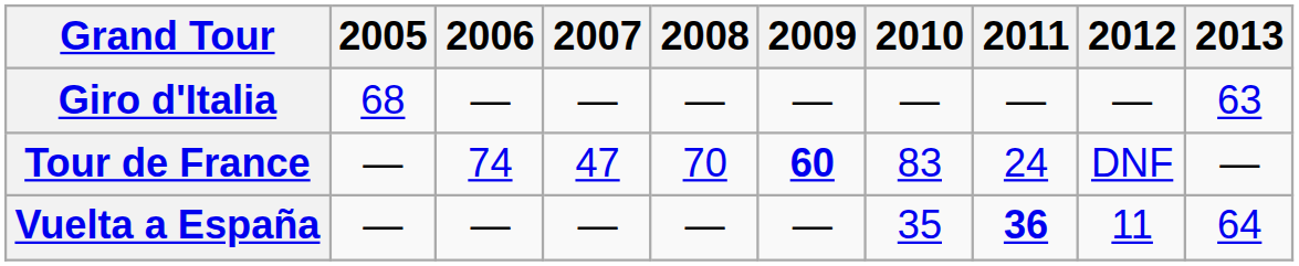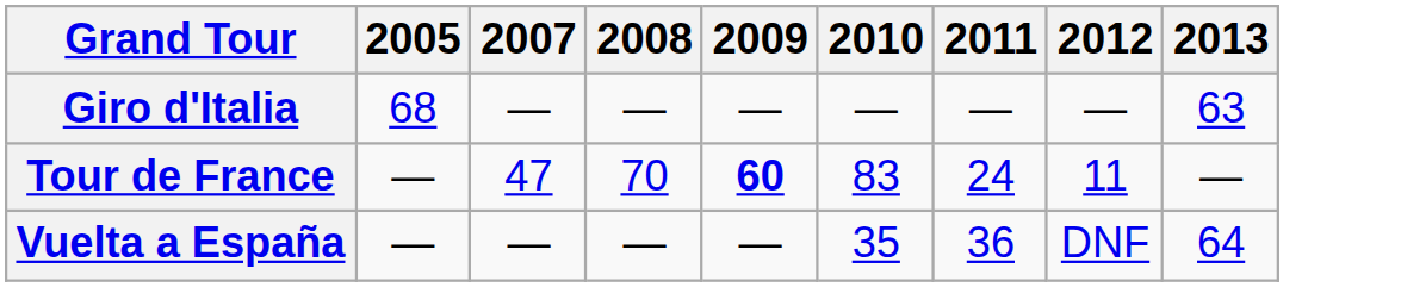 <table class="wikitable plainrowheaders">
 <tr>
 <th scope="col"><a href='#'>Grand Tour</a></th>
 <th scope="col">2005</th>
-<th scope="col">2006</th>
 <th scope="col">2007</th>
 <th scope="col">2008</th>
 <th scope="col">2009</th>
 <th scope="col">2010</th>
 <th scope="col">2011</th>
 <th scope="col">2012</th>
 <th scope="col">2013</th>
 </tr>
 <tr style="text-align:center;">
 <th scope="row"> <a href='#'>Giro d'Italia</a></th>
 <td><a href='#'>68</a></td>
 <td>—</td>
 <td>—</td>
 <td>—</td>
 <td>—</td>
 <td>—</td>
 <td>—</td>
-<td>—</td>
 <td><a href='#'>63</a></td>
 </tr>
 <tr style="text-align:center;">
 <th scope="row"> <a href='#'>Tour de France</a></th>
 <td>—</td>
-<td><a href='#'>74</a></td>
 <td><a href='#'>47</a></td>
 <td><a href='#'>70</a></td>
 <td><strong><a href='#'>60</a></strong></td>
 <td><a href='#'>83</a></td>
 <td><a href='#'>24</a></td>
-<td><a href='#'>DNF</a></td>
+<td><a href='#'>11</a></td>
 <td>—</td>
 </tr>
 <tr style="text-align:center;">
 <th scope="row"> <a href='#'>Vuelta a España</a></th>
 <td>—</td>
 <td>—</td>
 <td>—</td>
 <td>—</td>
-<td>—</td>
 <td><a href='#'>35</a></td>
-<td><strong><a href='#'>36</a></strong></td>
-<td><a href='#'>11</a></td>
+<td><a href='#'>36</a></td>
+<td><a href='#'>DNF</a></td>
 <td><a href='#'>64</a></td>
 </tr>
 </table>
